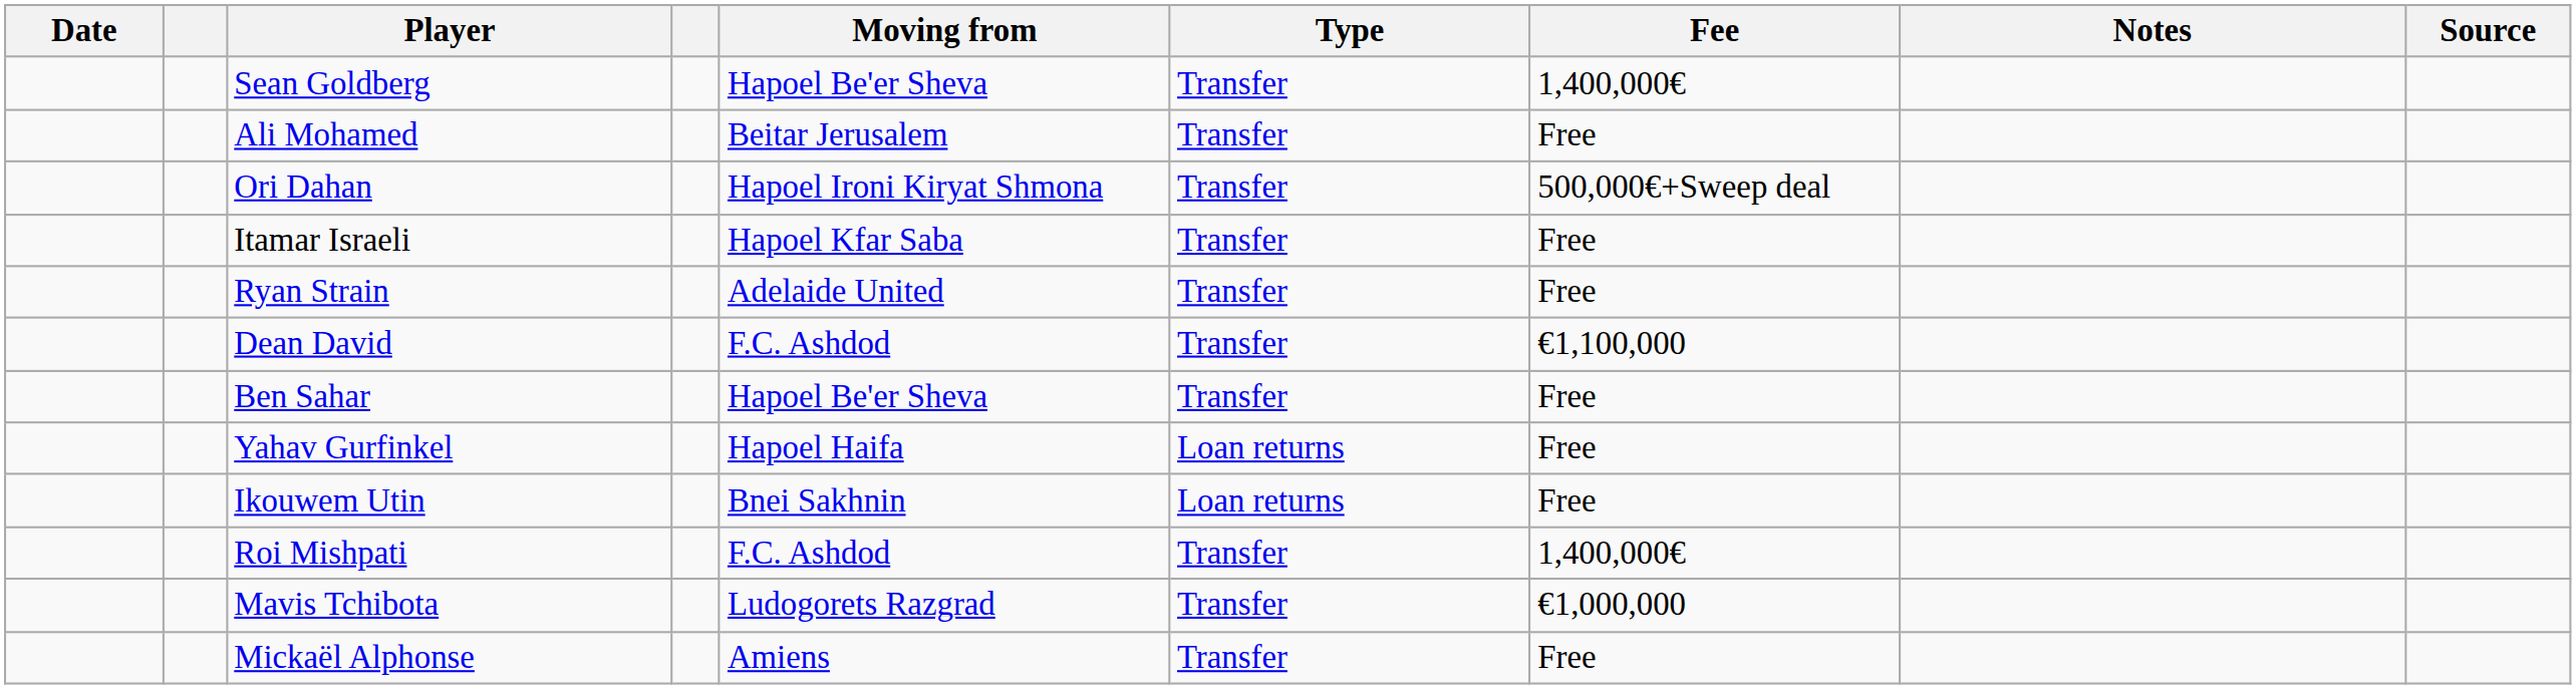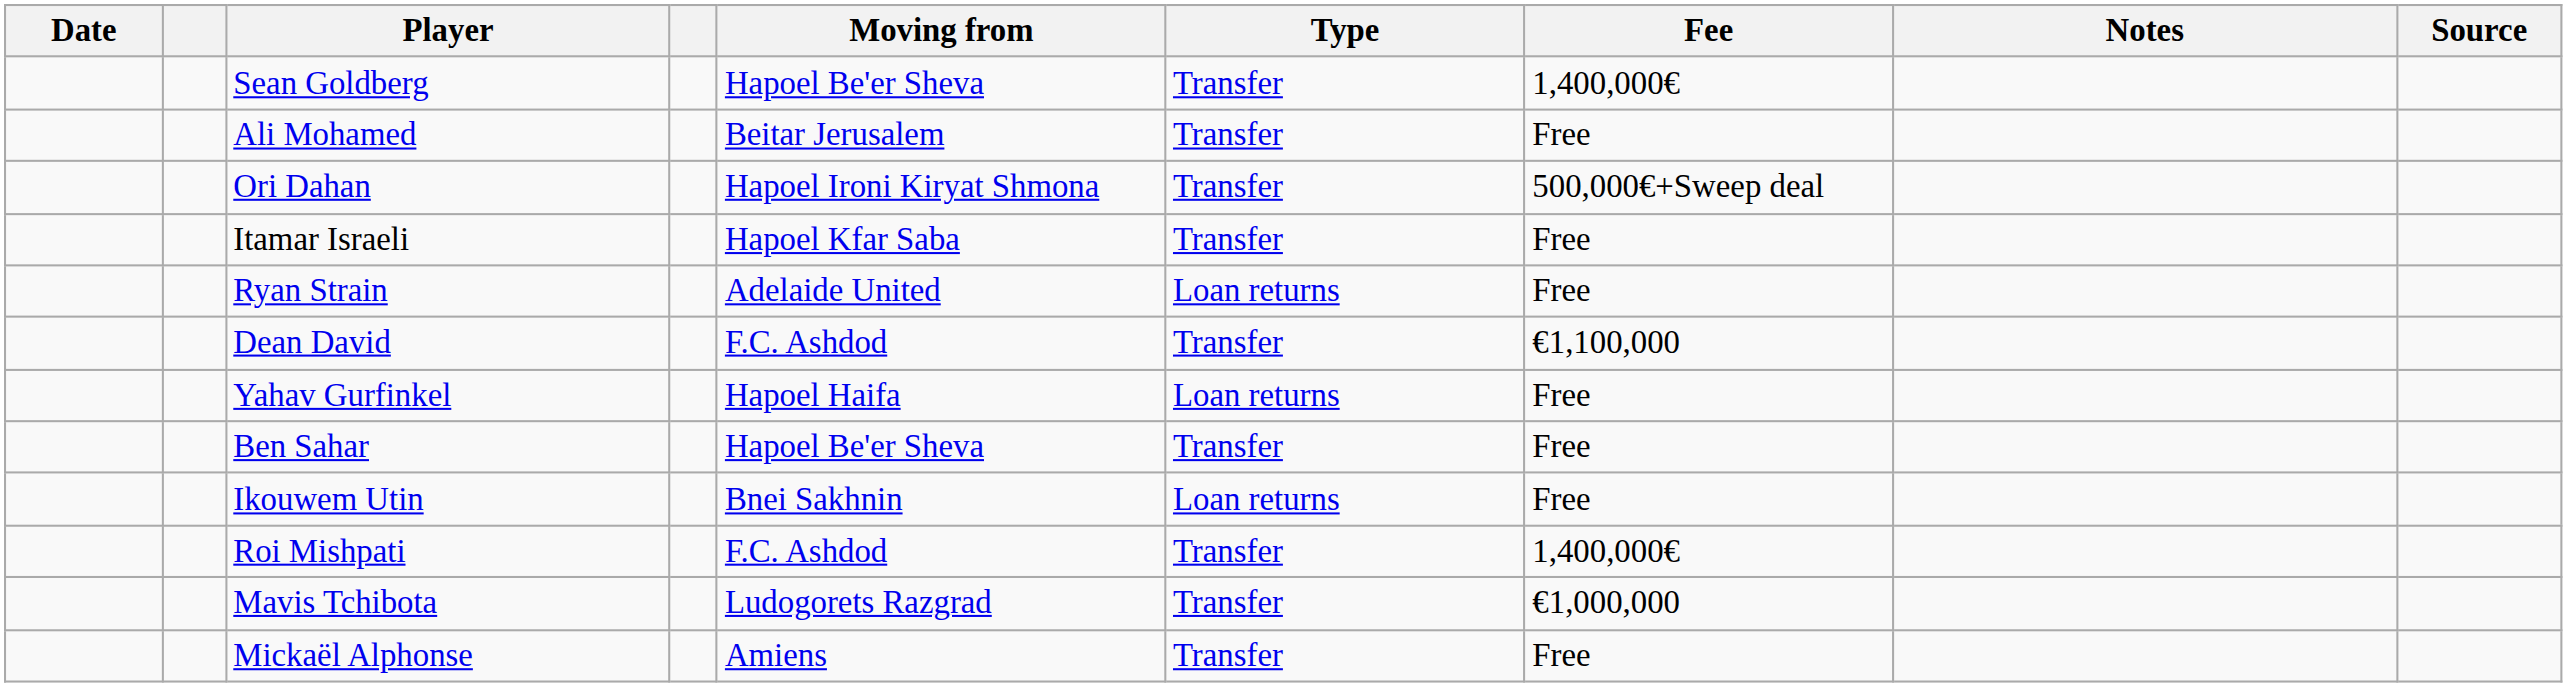 <table class="wikitable sortable">
 <tr>
 <th style="width:80px;">Date</th>
 <th style="width:30px;"></th>
 <th style="width:250px;">Player</th>
 <th style="width:20px;"></th>
 <th style="width:250px;">Moving from</th>
 <th style="width:200px;" class="unsortable">Type</th>
 <th style="width:200px;" class="unsortable">Fee</th>
 <th style="width:295px;" class="unsortable">Notes</th>
 <th style="width:80px;">Source</th>
 </tr>
 <tr>
 <td></td>
 <td></td>
 <td> <a href='#'>Sean Goldberg</a></td>
 <td></td>
 <td> <a href='#'>Hapoel Be'er Sheva</a></td>
 <td><a href='#'>Transfer</a></td>
 <td>1,400,000€</td>
 <td align=center></td>
 <td></td>
 </tr>
 <tr>
 <td></td>
 <td></td>
 <td> <a href='#'>Ali Mohamed</a></td>
 <td></td>
 <td> <a href='#'>Beitar Jerusalem</a></td>
 <td><a href='#'>Transfer</a></td>
 <td>Free</td>
 <td></td>
 <td></td>
 </tr>
 <tr>
 <td></td>
 <td></td>
 <td> <a href='#'>Ori Dahan</a></td>
 <td></td>
 <td> <a href='#'>Hapoel Ironi Kiryat Shmona</a></td>
 <td><a href='#'>Transfer</a></td>
 <td>500,000€+Sweep deal</td>
 <td align=center></td>
 <td></td>
 </tr>
 <tr>
 <td></td>
 <td></td>
 <td> Itamar Israeli</td>
 <td></td>
 <td> <a href='#'>Hapoel Kfar Saba</a></td>
 <td><a href='#'>Transfer</a></td>
 <td>Free</td>
 <td align=center></td>
 <td></td>
 </tr>
 <tr>
 <td></td>
 <td></td>
 <td> <a href='#'>Ryan Strain</a></td>
 <td></td>
 <td> <a href='#'>Adelaide United</a></td>
-<td><a href='#'>Transfer</a></td>
+<td><a href='#'>Loan returns</a></td>
 <td>Free</td>
 <td align=center></td>
 <td></td>
 </tr>
 <tr>
 <td></td>
 <td></td>
 <td> <a href='#'>Dean David</a></td>
 <td></td>
 <td> <a href='#'>F.C. Ashdod</a></td>
 <td><a href='#'>Transfer</a></td>
 <td>€1,100,000</td>
 <td align=center></td>
 <td></td>
 </tr>
 <tr>
 <td></td>
 <td></td>
+<td> <a href='#'>Yahav Gurfinkel</a></td>
+<td></td>
+<td> <a href='#'>Hapoel Haifa</a></td>
+<td><a href='#'>Loan returns</a></td>
+<td>Free</td>
+<td></td>
+<td></td>
+</tr>
+<tr>
+<td></td>
+<td></td>
 <td> <a href='#'>Ben Sahar</a></td>
 <td></td>
 <td> <a href='#'>Hapoel Be'er Sheva</a></td>
 <td><a href='#'>Transfer</a></td>
 <td>Free</td>
 <td align=center></td>
-<td></td>
-</tr>
-<tr>
-<td></td>
-<td></td>
-<td> <a href='#'>Yahav Gurfinkel</a></td>
-<td></td>
-<td> <a href='#'>Hapoel Haifa</a></td>
-<td><a href='#'>Loan returns</a></td>
-<td>Free</td>
-<td></td>
 <td></td>
 </tr>
 <tr>
 <td></td>
 <td></td>
 <td> <a href='#'>Ikouwem Utin</a></td>
 <td></td>
 <td> <a href='#'>Bnei Sakhnin</a></td>
 <td><a href='#'>Loan returns</a></td>
 <td>Free</td>
 <td></td>
 </tr>
 <tr>
 <td></td>
 <td></td>
 <td> <a href='#'>Roi Mishpati</a></td>
 <td></td>
 <td> <a href='#'>F.C. Ashdod</a></td>
 <td><a href='#'>Transfer</a></td>
 <td>1,400,000€</td>
 <td></td>
 <td></td>
 </tr>
 <tr>
 <td></td>
 <td></td>
 <td> <a href='#'>Mavis Tchibota</a></td>
 <td></td>
 <td> <a href='#'>Ludogorets Razgrad</a></td>
 <td><a href='#'>Transfer</a></td>
 <td>€1,000,000</td>
 <td></td>
 <td></td>
 </tr>
 <tr>
 <td></td>
 <td></td>
 <td> <a href='#'>Mickaël Alphonse</a></td>
 <td></td>
 <td> <a href='#'>Amiens</a></td>
 <td><a href='#'>Transfer</a></td>
 <td>Free</td>
 <td align=center></td>
 <td></td>
 </tr>
 </table>
